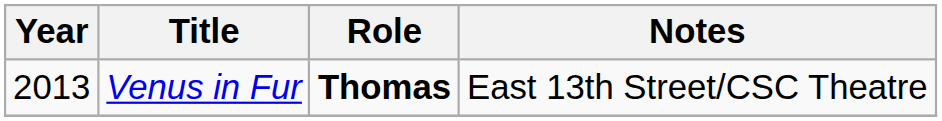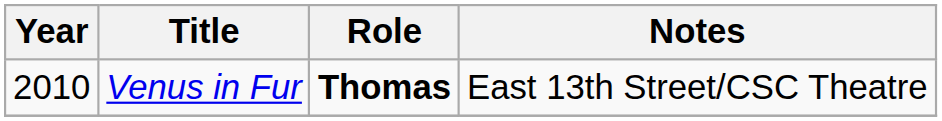 <table class="wikitable sortable">
 <tr>
 <th>Year</th>
 <th>Title</th>
 <th>Role</th>
 <th>Notes</th>
 </tr>
 <tr>
-<td>2013</td>
+<td>2010</td>
 <td><em><a href='#'>Venus in Fur</a></em></td>
 <td><strong>Thomas</strong></td>
 <td>East 13th Street/CSC Theatre</td>
 </tr>
 <tr>
 </tr>
 </table>
